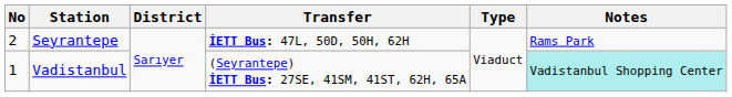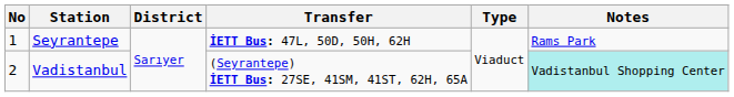 <table class="wikitable">
 <tr>
 <th>No</th>
 <th>Station</th>
 <th>District</th>
 <th>Transfer</th>
 <th>Type</th>
 <th>Notes</th>
 </tr>
 <tr>
-<td>2</td>
+<td>1</td>
 <td><a href='#'>Seyrantepe</a></td>
 <td rowspan="2"><small><a href='#'>Sarıyer</a></small></td>
 <td><small><strong><a href='#'>İETT Bus</a>:</strong>  47L, 50D, 50H, 62H</small></td>
 <td rowspan="2"><small>Viaduct</small></td>
 <td><small><a href='#'>Rams Park</a></small></td>
 </tr>
 <tr>
-<td>1</td>
+<td>2</td>
 <td><a href='#'>Vadistanbul</a></td>
 <td> <small>(<a href='#'>Seyrantepe</a>)</small><br><small><strong><a href='#'>İETT Bus</a>:</strong> 27SE, 41SM, 41ST, 62H, 65A</small></td>
 <td style="background: paleturquoise;"><small>Vadistanbul Shopping Center</small></td>
 </tr>
 </table>
